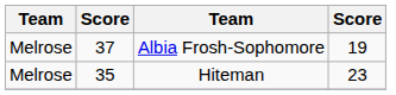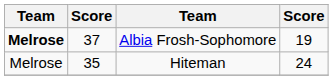 <table class="wikitable" style="text-align: center">
 <tr>
 <th>Team</th>
 <th>Score</th>
 <th>Team</th>
 <th>Score</th>
 </tr>
 <tr>
-<td>Melrose</td>
+<td><strong>Melrose</strong></td>
 <td>37</td>
 <td><a href='#'>Albia</a> Frosh-Sophomore</td>
 <td>19</td>
 </tr>
 <tr>
 <td>Melrose</td>
 <td>35</td>
 <td>Hiteman</td>
-<td>23</td>
+<td>24</td>
 </tr>
 <tr>
 </tr>
 </table>
